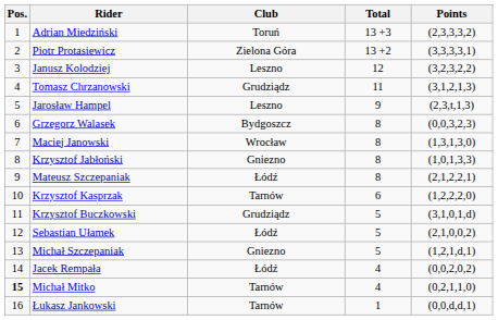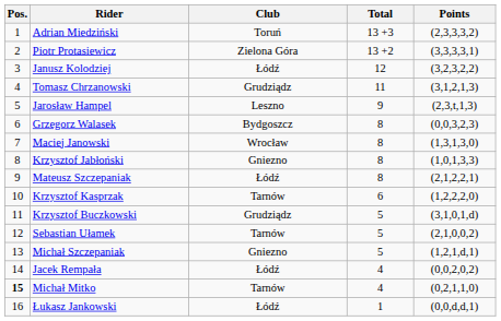 <table class=wikitable style="font-size:93%;">
 <tr>
 <th width=25px>Pos.</th>
 <th width=200px>Rider</th>
 <th width=200px>Club</th>
 <th width=80px>Total</th>
 <th width=100px>Points</th>
 </tr>
 <tr align=center>
 <td>1</td>
 <td align=left><a href='#'>Adrian Miedziński</a></td>
 <td>Toruń</td>
 <td>13 +3</td>
 <td>(2,3,3,3,2)</td>
 </tr>
 <tr align=center>
 <td>2</td>
 <td align=left><a href='#'>Piotr Protasiewicz</a></td>
 <td>Zielona Góra</td>
 <td>13 +2</td>
 <td>(3,3,3,3,1)</td>
 </tr>
 <tr align=center>
 <td>3</td>
 <td align=left><a href='#'>Janusz Kolodziej</a></td>
-<td>Leszno</td>
+<td>Łódź</td>
 <td>12</td>
 <td>(3,2,3,2,2)</td>
 </tr>
 <tr align=center>
 <td>4</td>
 <td align=left><a href='#'>Tomasz Chrzanowski</a></td>
 <td>Grudziądz</td>
 <td>11</td>
 <td>(3,1,2,1,3)</td>
 </tr>
 <tr align=center>
 <td>5</td>
 <td align=left><a href='#'>Jarosław Hampel</a></td>
 <td>Leszno</td>
 <td>9</td>
 <td>(2,3,t,1,3)</td>
 </tr>
 <tr align=center>
 <td>6</td>
 <td align=left><a href='#'>Grzegorz Walasek</a></td>
 <td>Bydgoszcz</td>
 <td>8</td>
 <td>(0,0,3,2,3)</td>
 </tr>
 <tr align=center>
 <td>7</td>
 <td align=left><a href='#'>Maciej Janowski</a></td>
 <td>Wrocław</td>
 <td>8</td>
 <td>(1,3,1,3,0)</td>
 </tr>
 <tr align=center>
 <td>8</td>
 <td align=left><a href='#'>Krzysztof Jabłoński</a></td>
 <td>Gniezno</td>
 <td>8</td>
 <td>(1,0,1,3,3)</td>
 </tr>
 <tr align=center>
 <td>9</td>
 <td align=left><a href='#'>Mateusz Szczepaniak</a></td>
 <td>Łódź</td>
 <td>8</td>
 <td>(2,1,2,2,1)</td>
 </tr>
 <tr align=center>
 <td>10</td>
 <td align=left><a href='#'>Krzysztof Kasprzak</a></td>
 <td>Tarnów</td>
 <td>6</td>
 <td>(1,2,2,2,0)</td>
 </tr>
 <tr align=center>
 <td>11</td>
 <td align=left><a href='#'>Krzysztof Buczkowski</a></td>
 <td>Grudziądz</td>
 <td>5</td>
 <td>(3,1,0,1,d)</td>
 </tr>
 <tr align=center>
 <td>12</td>
 <td align=left><a href='#'>Sebastian Ułamek</a></td>
-<td>Łódź</td>
+<td>Tarnów</td>
 <td>5</td>
 <td>(2,1,0,0,2)</td>
 </tr>
 <tr align=center>
 <td>13</td>
 <td align=left><a href='#'>Michał Szczepaniak</a></td>
 <td>Gniezno</td>
 <td>5</td>
 <td>(1,2,1,d,1)</td>
 </tr>
 <tr align=center>
 <td>14</td>
 <td align=left><a href='#'>Jacek Rempała</a></td>
 <td>Łódź</td>
 <td>4</td>
 <td>(0,0,2,0,2)</td>
 </tr>
 <tr align=center>
 <td><strong>15</strong></td>
 <td align=left><a href='#'>Michał Mitko</a></td>
 <td>Tarnów</td>
 <td>4</td>
 <td>(0,2,1,1,0)</td>
 </tr>
 <tr align=center>
 <td>16</td>
 <td align=left><a href='#'>Łukasz Jankowski</a></td>
-<td>Tarnów</td>
+<td>Łódź</td>
 <td>1</td>
 <td>(0,0,d,d,1)</td>
 </tr>
 </table>
